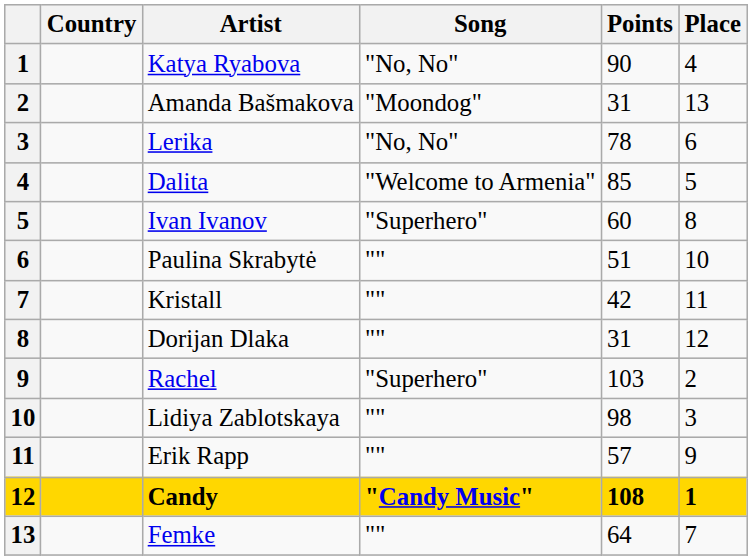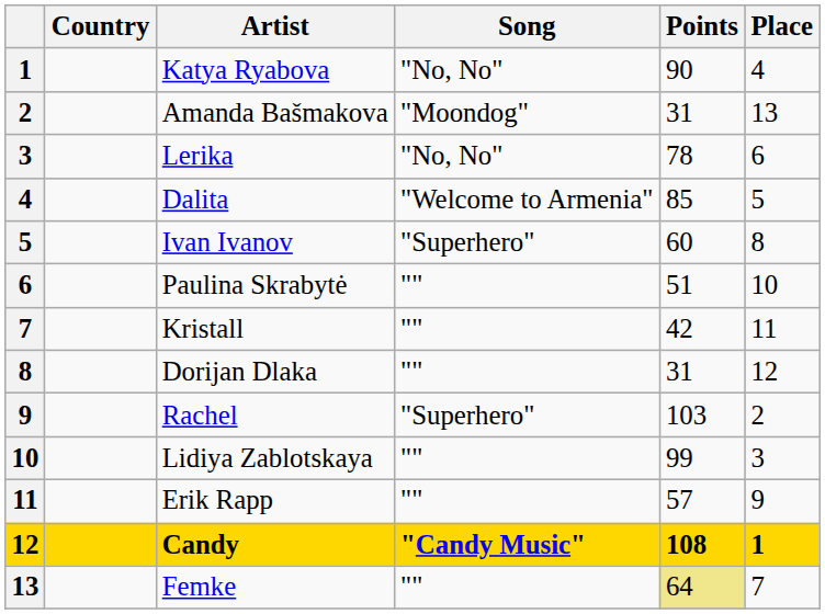 <table class="sortable wikitable plainrowheaders">
 <tr>
 <th scope="col"></th>
 <th scope="col">Country</th>
 <th scope="col">Artist</th>
 <th scope="col">Song</th>
 <th scope="col">Points</th>
 <th scope="col">Place</th>
 </tr>
 <tr>
 <th scope="row" style="text-align:center;">1</th>
 <td></td>
 <td><a href='#'>Katya Ryabova</a></td>
 <td>"No, No"</td>
 <td>90</td>
 <td>4</td>
 </tr>
 <tr>
 <th scope="row" style="text-align:center;">2</th>
 <td></td>
 <td>Amanda Bašmakova</td>
 <td>"Moondog"</td>
 <td>31</td>
 <td>13</td>
 </tr>
 <tr>
 <th scope="row" style="text-align:center;">3</th>
 <td></td>
 <td><a href='#'>Lerika</a></td>
 <td>"No, No"</td>
 <td>78</td>
 <td>6</td>
 </tr>
 <tr>
 <th scope="row" style="text-align:center;">4</th>
 <td></td>
 <td><a href='#'>Dalita</a></td>
 <td>"Welcome to Armenia"</td>
 <td>85</td>
 <td>5</td>
 </tr>
 <tr>
 <th scope="row" style="text-align:center;">5</th>
 <td></td>
 <td><a href='#'>Ivan Ivanov</a></td>
 <td>"Superhero"</td>
 <td>60</td>
 <td>8</td>
 </tr>
 <tr>
 <th scope="row" style="text-align:center;">6</th>
 <td></td>
 <td>Paulina Skrabytė</td>
 <td>""</td>
 <td>51</td>
 <td>10</td>
 </tr>
 <tr>
 <th scope="row" style="text-align:center;">7</th>
 <td></td>
 <td>Kristall</td>
 <td>""</td>
 <td>42</td>
 <td>11</td>
 </tr>
 <tr>
 <th scope="row" style="text-align:center;">8</th>
 <td></td>
 <td>Dorijan Dlaka</td>
 <td>""</td>
 <td>31</td>
 <td>12</td>
 </tr>
 <tr>
 <th scope="row" style="text-align:center;">9</th>
 <td></td>
 <td><a href='#'>Rachel</a></td>
 <td>"Superhero"</td>
 <td>103</td>
 <td>2</td>
 </tr>
 <tr>
 <th scope="row" style="text-align:center;">10</th>
 <td></td>
 <td>Lidiya Zablotskaya</td>
 <td>""</td>
-<td>98</td>
+<td>99</td>
 <td>3</td>
 </tr>
 <tr>
 <th scope="row" style="text-align:center;">11</th>
 <td></td>
 <td>Erik Rapp</td>
 <td>""</td>
 <td>57</td>
 <td>9</td>
 </tr>
 <tr style="font-weight:bold; background:gold;">
 <th scope="row" style="text-align:center; font-weight:bold; background:gold;">12</th>
 <td></td>
 <td>Candy</td>
 <td>"<a href='#'>Candy Music</a>"</td>
 <td>108</td>
 <td>1</td>
 </tr>
 <tr>
 <th scope="row" style="text-align:center;">13</th>
 <td></td>
 <td><a href='#'>Femke</a></td>
 <td>""</td>
-<td>64</td>
+<td style="background: khaki;">64</td>
 <td>7</td>
 </tr>
 </table>
